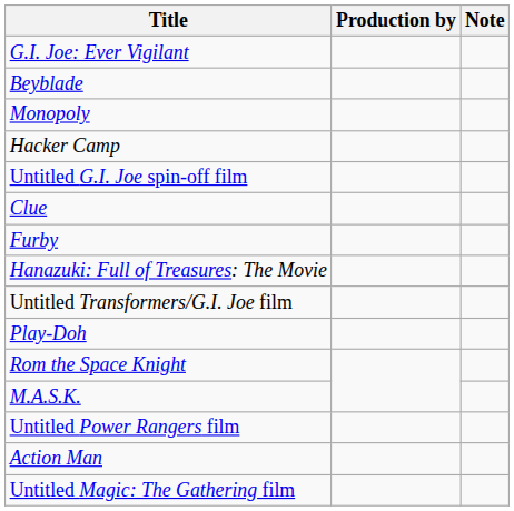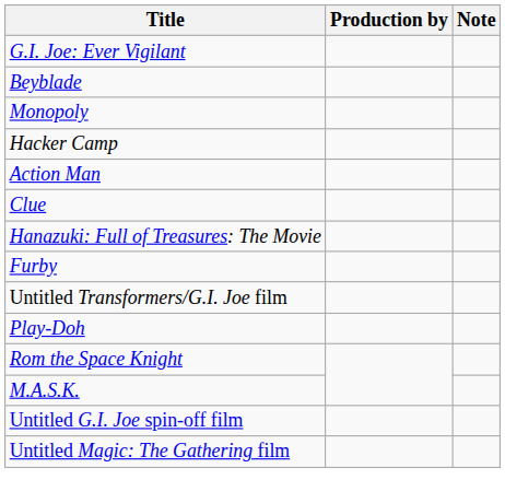 <table class="wikitable sortable">
 <tr>
 <th>Title</th>
 <th>Production by</th>
 <th>Note</th>
 </tr>
 <tr>
 <td><em><a href='#'>G.I. Joe: Ever Vigilant</a></em></td>
 <td></td>
 <td></td>
 </tr>
 <tr>
 <td><em><a href='#'>Beyblade</a></em></td>
 <td></td>
 <td></td>
 </tr>
 <tr>
 <td><em><a href='#'>Monopoly</a></em></td>
 <td></td>
 <td></td>
 </tr>
 <tr>
 <td><em>Hacker Camp</em></td>
 <td></td>
 <td></td>
 </tr>
 <tr>
-<td><a href='#'>Untitled <em>G.I. Joe</em> spin-off film</a></td>
+<td><em><a href='#'>Action Man</a></em></td>
 <td></td>
 <td></td>
 </tr>
 <tr>
 <td><em><a href='#'>Clue</a></em></td>
 <td></td>
 <td></td>
 </tr>
 <tr>
-<td><em><a href='#'>Furby</a></em></td>
+<td><em><a href='#'>Hanazuki: Full of Treasures</a>: The Movie</em></td>
 <td></td>
 <td></td>
 </tr>
 <tr>
-<td><em><a href='#'>Hanazuki: Full of Treasures</a>: The Movie</em></td>
+<td><em><a href='#'>Furby</a></em></td>
 <td></td>
 <td></td>
 </tr>
 <tr>
 <td>Untitled <em>Transformers/G.I. Joe</em> film</td>
 <td></td>
 <td></td>
 </tr>
 <tr>
 <td><em><a href='#'>Play-Doh</a></em></td>
 <td></td>
 <td></td>
 </tr>
 <tr>
 <td><em><a href='#'>Rom the Space Knight</a></em></td>
 <td rowspan="2"></td>
 <td></td>
 </tr>
 <tr>
 <td><em><a href='#'>M.A.S.K.</a></em></td>
 <td></td>
 </tr>
 <tr>
-<td><a href='#'>Untitled <em>Power Rangers</em> film</a></td>
-<td></td>
-<td></td>
-</tr>
-<tr>
-<td><em><a href='#'>Action Man</a></em></td>
+<td><a href='#'>Untitled <em>G.I. Joe</em> spin-off film</a></td>
 <td></td>
 <td></td>
 </tr>
 <tr>
 <td><a href='#'>Untitled <em>Magic: The Gathering</em> film</a></td>
 <td></td>
 <td></td>
 </tr>
 </table>
